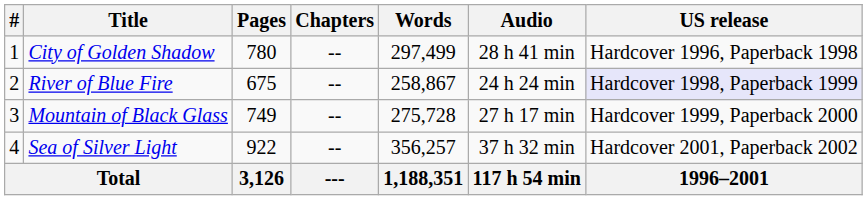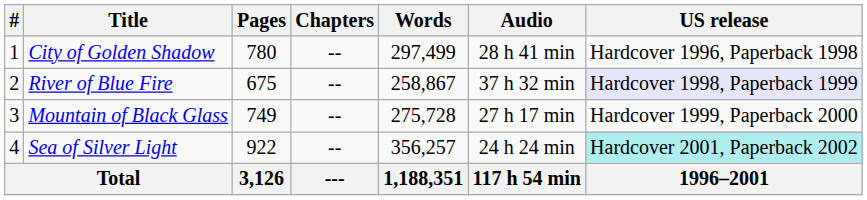 <table class="wikitable">
 <tr>
 <th>#</th>
 <th>Title</th>
 <th>Pages</th>
 <th>Chapters</th>
 <th>Words</th>
 <th>Audio</th>
 <th>US release</th>
 </tr>
 <tr>
 <td align="right">1</td>
 <td><em><a href='#'>City of Golden Shadow</a></em></td>
 <td style="text-align:center;">780</td>
 <td style="text-align:center;">--</td>
 <td style="text-align:center;">297,499</td>
 <td style="text-align:center;">28 h 41 min</td>
 <td align="right">Hardcover 1996, Paperback 1998</td>
 </tr>
 <tr>
 <td align="right">2</td>
 <td><em><a href='#'>River of Blue Fire</a></em></td>
 <td style="text-align:center;">675</td>
 <td style="text-align:center;">--</td>
 <td style="text-align:center;">258,867</td>
-<td style="text-align:center;">24 h 24 min</td>
+<td style="text-align:center;">37 h 32 min</td>
 <td align="right" style="background: lavender;">Hardcover 1998, Paperback 1999</td>
 </tr>
 <tr>
 <td align="right">3</td>
 <td><em><a href='#'>Mountain of Black Glass</a></em></td>
 <td style="text-align:center;">749</td>
 <td style="text-align:center;">--</td>
 <td style="text-align:center;">275,728</td>
 <td style="text-align:center;">27 h 17 min</td>
 <td align="right">Hardcover 1999, Paperback 2000</td>
 </tr>
 <tr>
 <td align="right">4</td>
 <td><em><a href='#'>Sea of Silver Light</a></em></td>
 <td style="text-align:center;">922</td>
 <td style="text-align:center;">--</td>
 <td style="text-align:center;">356,257</td>
-<td style="text-align:center;">37 h 32 min</td>
-<td align="right">Hardcover 2001, Paperback 2002</td>
+<td style="text-align:center;">24 h 24 min</td>
+<td align="right" style="background: paleturquoise;">Hardcover 2001, Paperback 2002</td>
 </tr>
 <tr>
 <th colspan="2">Total</th>
 <th>3,126</th>
 <th>---</th>
 <th>1,188,351</th>
 <th>117 h 54 min</th>
 <th>1996–2001</th>
 </tr>
 </table>
